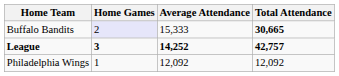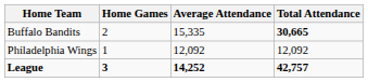 <table class="wikitable sortable">
 <tr>
 <th>Home Team</th>
 <th>Home Games</th>
 <th>Average Attendance</th>
 <th>Total Attendance</th>
 </tr>
 <tr>
 <td>Buffalo Bandits</td>
-<td style="background: lavender;">2</td>
-<td>15,333</td>
+<td>2</td>
+<td>15,335</td>
 <td><strong>30,665</strong></td>
+</tr>
+<tr>
+<td>Philadelphia Wings</td>
+<td>1</td>
+<td>12,092</td>
+<td>12,092</td>
 </tr>
 <tr class="sortbottom">
 <td><strong>League</strong></td>
 <td><strong>3</strong></td>
 <td><strong>14,252</strong></td>
 <td><strong>42,757 </strong></td>
 </tr>
-<tr>
-<td>Philadelphia Wings</td>
-<td>1</td>
-<td>12,092</td>
-<td>12,092</td>
-</tr>
 </table>
